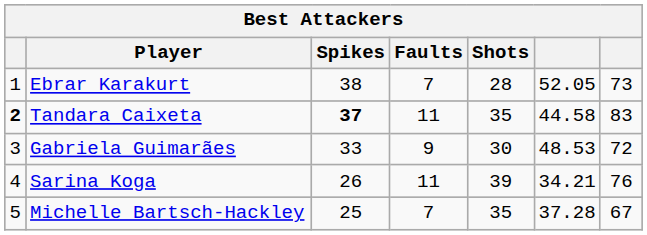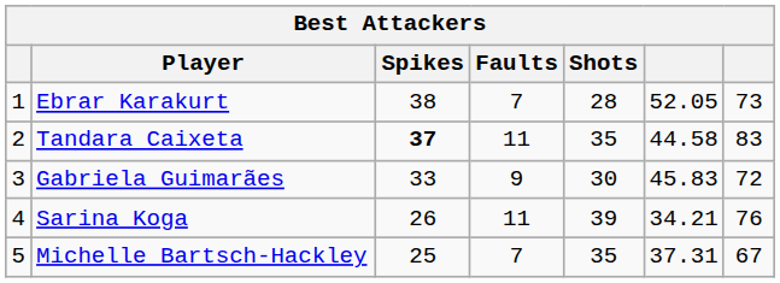 <table class="wikitable sortable" style=font-size:90%>
 <tr>
 <th colspan=7>Best Attackers</th>
 </tr>
 <tr>
 <th></th>
 <th width=170>Player</th>
 <th width=20>Spikes</th>
 <th width=20>Faults</th>
 <th width=20>Shots</th>
 <th width=20></th>
 <th width=20></th>
 </tr>
 <tr>
 <td>1</td>
 <td> <a href='#'>Ebrar Karakurt</a></td>
 <td align=center>38</td>
 <td align=center>7</td>
 <td align=center>28</td>
 <td align=center>52.05</td>
 <td align=center>73</td>
 </tr>
 <tr>
-<td><strong>2</strong></td>
+<td>2</td>
 <td> <a href='#'>Tandara Caixeta</a></td>
 <td align=center><strong>37</strong></td>
 <td align=center>11</td>
 <td align=center>35</td>
 <td align=center>44.58</td>
 <td align=center>83</td>
 </tr>
 <tr>
 <td>3</td>
 <td> <a href='#'>Gabriela Guimarães</a></td>
 <td align=center>33</td>
 <td align=center>9</td>
 <td align=center>30</td>
-<td align=center>48.53</td>
+<td align=center>45.83</td>
 <td align=center>72</td>
 </tr>
 <tr>
 <td>4</td>
 <td> <a href='#'>Sarina Koga</a></td>
 <td align=center>26</td>
 <td align=center>11</td>
 <td align=center>39</td>
 <td align=center>34.21</td>
 <td align=center>76</td>
 </tr>
 <tr>
 <td>5</td>
 <td> <a href='#'>Michelle Bartsch-Hackley</a></td>
 <td align=center>25</td>
 <td align=center>7</td>
 <td align=center>35</td>
-<td align=center>37.28</td>
+<td align=center>37.31</td>
 <td align=center>67</td>
 </tr>
 </table>
